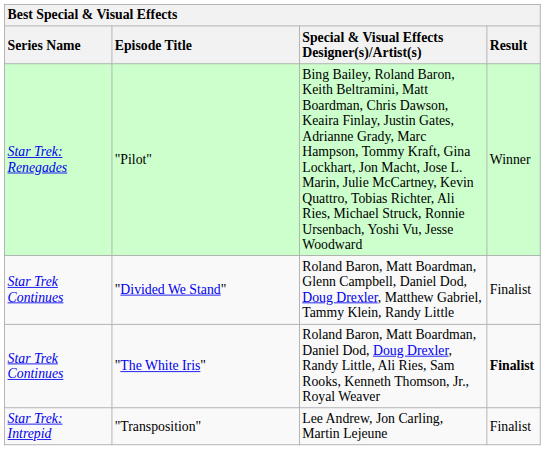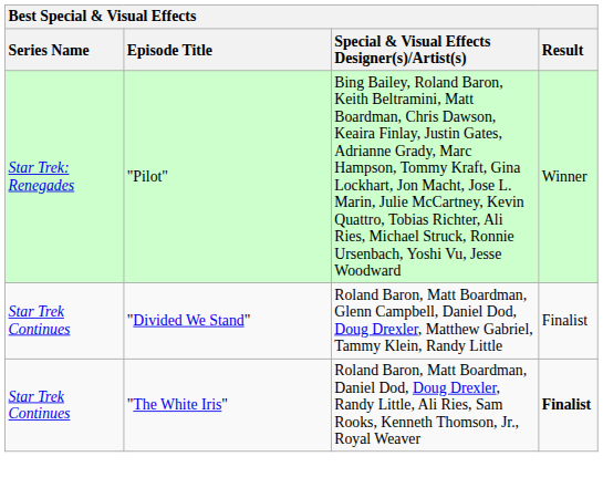 <table class="wikitable" width=100%>
 <tr>
 <th colspan="4" ! style="text-align:left;">Best Special & Visual Effects</th>
 </tr>
 <tr>
 <th style="text-align:left; width: 20%;"><strong>Series Name</strong></th>
 <th style="text-align:left; width: 35%;"><strong>Episode Title</strong></th>
 <th style="text-align:left; width: 35%;"><strong>Special & Visual Effects Designer(s)/Artist(s)</strong></th>
 <th style="text-align:left; width: 10%;"><strong>Result</strong></th>
 </tr>
 <tr style="background-color:#ccffcc;">
 <td><em><a href='#'>Star Trek: Renegades</a></em></td>
 <td>"Pilot"</td>
 <td>Bing Bailey, Roland Baron, Keith Beltramini, Matt Boardman, Chris Dawson, Keaira Finlay, Justin Gates, Adrianne Grady, Marc Hampson, Tommy Kraft, Gina Lockhart, Jon Macht, Jose L. Marin, Julie McCartney, Kevin Quattro, Tobias Richter, Ali Ries, Michael Struck, Ronnie Ursenbach, Yoshi Vu, Jesse Woodward</td>
 <td>Winner</td>
 </tr>
 <tr>
 <td><em><a href='#'>Star Trek Continues</a></em></td>
 <td>"<a href='#'>Divided We Stand</a>"</td>
 <td>Roland Baron, Matt Boardman, Glenn Campbell, Daniel Dod, <a href='#'>Doug Drexler</a>, Matthew Gabriel, Tammy Klein, Randy Little</td>
 <td>Finalist</td>
 </tr>
 <tr>
 <td><em><a href='#'>Star Trek Continues</a></em></td>
 <td>"<a href='#'>The White Iris</a>"</td>
 <td>Roland Baron, Matt Boardman, Daniel Dod, <a href='#'>Doug Drexler</a>, Randy Little, Ali Ries, Sam Rooks, Kenneth Thomson, Jr., Royal Weaver</td>
 <td><strong>Finalist</strong></td>
 </tr>
-<tr>
-<td><em><a href='#'>Star Trek: Intrepid</a></em></td>
-<td>"Transposition"</td>
-<td>Lee Andrew, Jon Carling, Martin Lejeune</td>
-<td>Finalist</td>
-</tr>
 </table>
